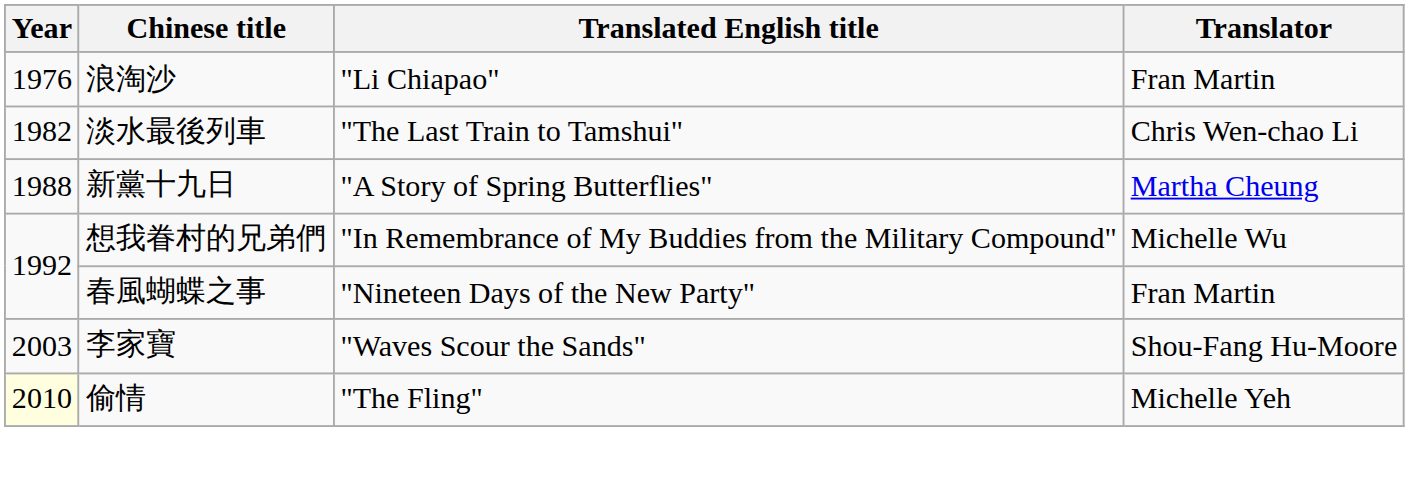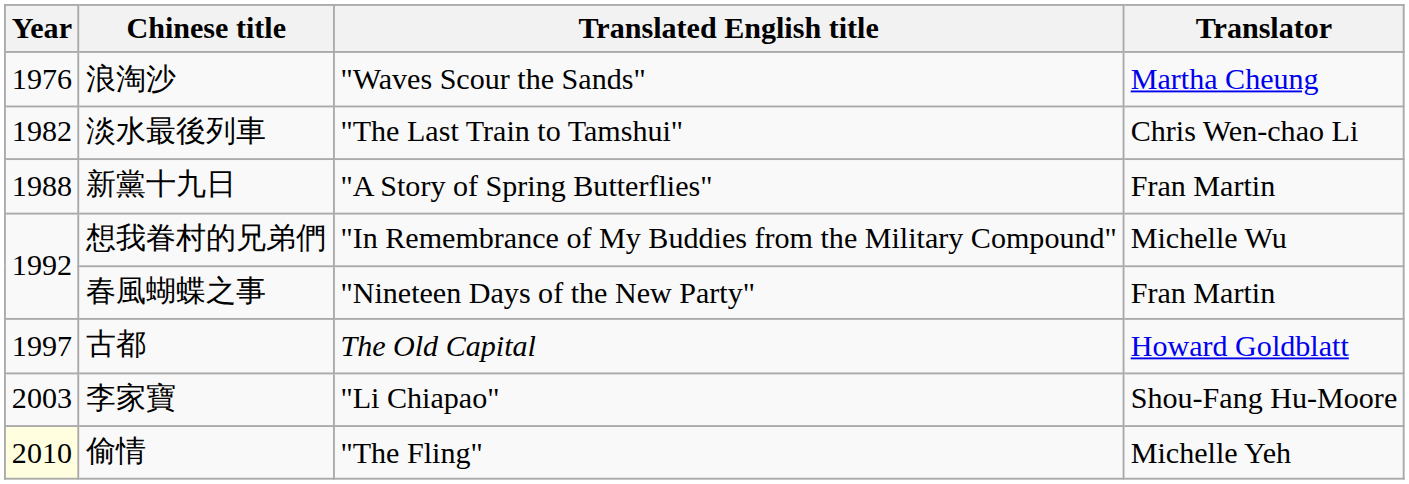 <table class="wikitable" style="height: 100px">
 <tr>
 <th>Year</th>
 <th>Chinese title</th>
 <th>Translated English title</th>
 <th>Translator</th>
 </tr>
 <tr>
 <td>1976</td>
 <td>浪淘沙</td>
-<td>"Li Chiapao"</td>
-<td>Fran Martin</td>
+<td>"Waves Scour the Sands"</td>
+<td><a href='#'>Martha Cheung</a></td>
 </tr>
 <tr>
 <td>1982</td>
 <td>淡水最後列車</td>
 <td>"The Last Train to Tamshui"</td>
 <td>Chris Wen-chao Li</td>
 </tr>
 <tr>
 <td>1988</td>
 <td>新黨十九日</td>
 <td>"A Story of Spring Butterflies"</td>
-<td><a href='#'>Martha Cheung</a></td>
+<td>Fran Martin</td>
 </tr>
 <tr>
 <td rowspan=2>1992</td>
 <td>想我眷村的兄弟們</td>
 <td>"In Remembrance of My Buddies from the Military Compound"</td>
 <td>Michelle Wu</td>
 </tr>
 <tr>
 <td>春風蝴蝶之事</td>
 <td>"Nineteen Days of the New Party"</td>
 <td>Fran Martin</td>
 </tr>
 <tr>
+<td>1997</td>
+<td>古都</td>
+<td><em>The Old Capital</em></td>
+<td><a href='#'>Howard Goldblatt</a></td>
+</tr>
+<tr>
 <td>2003</td>
 <td>李家寶</td>
-<td>"Waves Scour the Sands"</td>
+<td>"Li Chiapao"</td>
 <td>Shou-Fang Hu-Moore</td>
 </tr>
 <tr>
 <td style="background: lightyellow;">2010</td>
 <td>偷情</td>
 <td>"The Fling"</td>
 <td>Michelle Yeh</td>
 </tr>
 </table>
